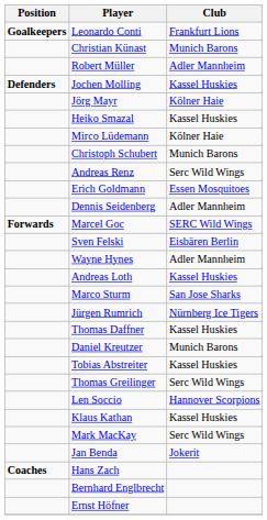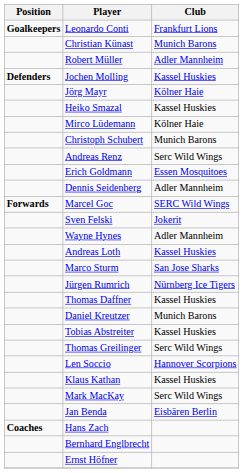 <table class=wikitable>
 <tr>
 <th>Position</th>
 <th>Player</th>
 <th>Club</th>
 </tr>
 <tr>
 <td><strong>Goalkeepers</strong></td>
 <td><a href='#'>Leonardo Conti</a></td>
 <td><a href='#'>Frankfurt Lions</a></td>
 </tr>
 <tr>
 <td></td>
 <td><a href='#'>Christian Künast</a></td>
 <td><a href='#'>Munich Barons</a></td>
 </tr>
 <tr>
 <td></td>
 <td><a href='#'>Robert Müller</a></td>
 <td><a href='#'>Adler Mannheim</a></td>
 </tr>
 <tr>
 <td><strong>Defenders</strong></td>
 <td><a href='#'>Jochen Molling</a></td>
 <td><a href='#'>Kassel Huskies</a></td>
 </tr>
 <tr>
 <td></td>
 <td><a href='#'>Jörg Mayr</a></td>
 <td><a href='#'>Kölner Haie</a></td>
 </tr>
 <tr>
 <td></td>
 <td><a href='#'>Heiko Smazal</a></td>
 <td>Kassel Huskies</td>
 </tr>
 <tr>
 <td></td>
 <td><a href='#'>Mirco Lüdemann</a></td>
 <td>Kölner Haie</td>
 </tr>
 <tr>
 <td></td>
 <td><a href='#'>Christoph Schubert</a></td>
 <td>Munich Barons</td>
 </tr>
 <tr>
 <td></td>
 <td><a href='#'>Andreas Renz</a></td>
 <td>Serc Wild Wings</td>
 </tr>
 <tr>
 <td></td>
 <td><a href='#'>Erich Goldmann</a></td>
 <td><a href='#'>Essen Mosquitoes</a></td>
 </tr>
 <tr>
 <td></td>
 <td><a href='#'>Dennis Seidenberg</a></td>
 <td>Adler Mannheim</td>
 </tr>
 <tr>
 <td><strong>Forwards</strong></td>
 <td><a href='#'>Marcel Goc</a></td>
 <td><a href='#'>SERC Wild Wings</a></td>
 </tr>
 <tr>
 <td></td>
 <td><a href='#'>Sven Felski</a></td>
-<td><a href='#'>Eisbären Berlin</a></td>
+<td><a href='#'>Jokerit</a></td>
 </tr>
 <tr>
 <td></td>
 <td><a href='#'>Wayne Hynes</a></td>
 <td>Adler Mannheim</td>
 </tr>
 <tr>
 <td></td>
 <td><a href='#'>Andreas Loth</a></td>
 <td><a href='#'>Kassel Huskies</a></td>
 </tr>
 <tr>
 <td></td>
 <td><a href='#'>Marco Sturm</a></td>
 <td><a href='#'>San Jose Sharks</a></td>
 </tr>
 <tr>
 <td></td>
 <td><a href='#'>Jürgen Rumrich</a></td>
 <td><a href='#'>Nürnberg Ice Tigers</a></td>
 </tr>
 <tr>
 <td></td>
 <td><a href='#'>Thomas Daffner</a></td>
 <td>Kassel Huskies</td>
 </tr>
 <tr>
 <td></td>
 <td><a href='#'>Daniel Kreutzer</a></td>
 <td>Munich Barons</td>
 </tr>
 <tr>
 <td></td>
 <td><a href='#'>Tobias Abstreiter</a></td>
 <td>Kassel Huskies</td>
 </tr>
 <tr>
 <td></td>
 <td><a href='#'>Thomas Greilinger</a></td>
 <td>Serc Wild Wings</td>
 </tr>
 <tr>
 <td></td>
 <td><a href='#'>Len Soccio</a></td>
 <td><a href='#'>Hannover Scorpions</a></td>
 </tr>
 <tr>
 <td></td>
 <td><a href='#'>Klaus Kathan</a></td>
 <td>Kassel Huskies</td>
 </tr>
 <tr>
 <td></td>
 <td><a href='#'>Mark MacKay</a></td>
 <td>Serc Wild Wings</td>
 </tr>
 <tr>
 <td></td>
 <td><a href='#'>Jan Benda</a></td>
-<td><a href='#'>Jokerit</a></td>
+<td><a href='#'>Eisbären Berlin</a></td>
 </tr>
 <tr>
 <td><strong>Coaches</strong></td>
 <td><a href='#'>Hans Zach</a></td>
 <td></td>
 </tr>
 <tr>
 <td></td>
 <td><a href='#'>Bernhard Englbrecht</a></td>
 <td></td>
 </tr>
 <tr>
 <td></td>
 <td><a href='#'>Ernst Höfner</a></td>
 <td></td>
 </tr>
 <tr>
 </tr>
 </table>
